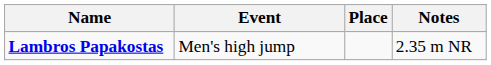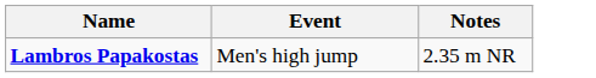 <table class="wikitable sortable">
 <tr>
 <th width=150>Name</th>
 <th width=150>Event</th>
-<th>Place</th>
 <th width=80>Notes</th>
 </tr>
 <tr>
 <td><strong><a href='#'>Lambros Papakostas</a></strong></td>
 <td>Men's high jump</td>
-<td></td>
 <td>2.35 m NR</td>
 </tr>
 </table>
